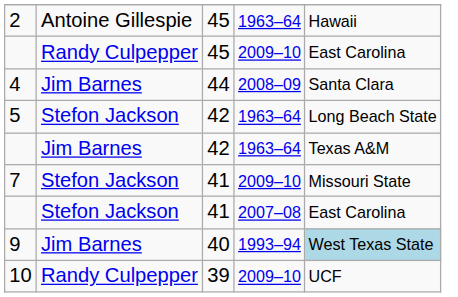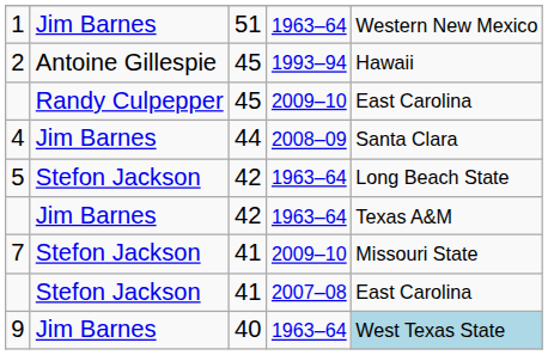 <table class="wikitable">
 <tr>
+</tr>
+<tr>
+<td>1</td>
+<td><a href='#'>Jim Barnes</a></td>
+<td>51</td>
+<td style="font-size:80%;"><a href='#'>1963–64</a></td>
+<td style="font-size:80%;">Western New Mexico</td>
 </tr>
 <tr>
 <td>2</td>
 <td>Antoine Gillespie</td>
 <td>45</td>
-<td style="font-size:80%;"><a href='#'>1963–64</a></td>
+<td style="font-size:80%;"><a href='#'>1993–94</a></td>
 <td style="font-size:80%;">Hawaii</td>
 </tr>
 <tr>
 <td></td>
 <td><a href='#'>Randy Culpepper</a></td>
 <td>45</td>
 <td style="font-size:80%;"><a href='#'>2009–10</a></td>
 <td style="font-size:80%;">East Carolina</td>
 </tr>
 <tr>
 <td>4</td>
 <td><a href='#'>Jim Barnes</a></td>
 <td>44</td>
 <td style="font-size:80%;"><a href='#'>2008–09</a></td>
 <td style="font-size:80%;">Santa Clara</td>
 </tr>
 <tr>
 <td>5</td>
 <td><a href='#'>Stefon Jackson</a></td>
 <td>42</td>
 <td style="font-size:80%;"><a href='#'>1963–64</a></td>
 <td style="font-size:80%;">Long Beach State</td>
 </tr>
 <tr>
 <td></td>
 <td><a href='#'>Jim Barnes</a></td>
 <td>42</td>
 <td style="font-size:80%;"><a href='#'>1963–64</a></td>
 <td style="font-size:80%;">Texas A&M</td>
 </tr>
 <tr>
 <td>7</td>
 <td><a href='#'>Stefon Jackson</a></td>
 <td>41</td>
 <td style="font-size:80%;"><a href='#'>2009–10</a></td>
 <td style="font-size:80%;">Missouri State</td>
 </tr>
 <tr>
 <td></td>
 <td><a href='#'>Stefon Jackson</a></td>
 <td>41</td>
 <td style="font-size:80%;"><a href='#'>2007–08</a></td>
 <td style="font-size:80%;">East Carolina</td>
 </tr>
 <tr>
 <td>9</td>
 <td><a href='#'>Jim Barnes</a></td>
 <td>40</td>
-<td style="font-size:80%;"><a href='#'>1993–94</a></td>
+<td style="font-size:80%;"><a href='#'>1963–64</a></td>
 <td style="background: lightblue; font-size:80%;">West Texas State</td>
 </tr>
-<tr>
-<td>10</td>
-<td><a href='#'>Randy Culpepper</a></td>
-<td>39</td>
-<td style="font-size:80%;"><a href='#'>2009–10</a></td>
-<td style="font-size:80%;">UCF</td>
-</tr>
 </table>
